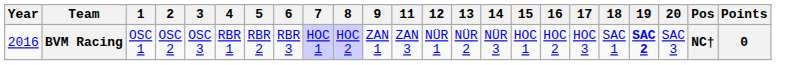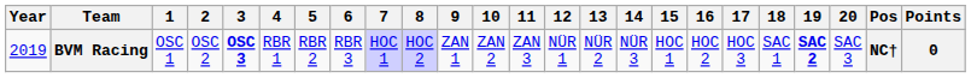 <table class="wikitable" style="text-align:center; font-size:85%">
 <tr>
 <th>Year</th>
 <th>Team</th>
 <th>1</th>
 <th>2</th>
 <th>3</th>
 <th>4</th>
 <th>5</th>
 <th>6</th>
 <th>7</th>
 <th>8</th>
 <th>9</th>
+<th>10</th>
 <th>11</th>
 <th>12</th>
 <th>13</th>
 <th>14</th>
 <th>15</th>
 <th>16</th>
 <th>17</th>
 <th>18</th>
 <th>19</th>
 <th>20</th>
 <th>Pos</th>
 <th>Points</th>
 </tr>
 <tr>
-<td><a href='#'>2016</a></td>
+<td><a href='#'>2019</a></td>
 <th nowrap>BVM Racing</th>
 <td style="background:#;"><a href='#'>OSC<br>1</a></td>
 <td style="background:#;"><a href='#'>OSC<br>2</a></td>
-<td style="background:#;"><a href='#'>OSC<br>3</a></td>
+<td style="background:#;"><strong><a href='#'>OSC<br>3</a></strong></td>
 <td style="background:#;"><a href='#'>RBR<br>1</a></td>
 <td style="background:#;"><a href='#'>RBR<br>2</a></td>
 <td style="background:#;"><a href='#'>RBR<br>3</a></td>
 <td style="background:#CFCFFF;"><a href='#'>HOC<br>1</a><br></td>
 <td style="background:#CFCFFF;"><a href='#'>HOC<br>2</a><br></td>
 <td style="background:#;"><a href='#'>ZAN<br>1</a></td>
+<td style="background:#;"><a href='#'>ZAN<br>2</a></td>
 <td style="background:#;"><a href='#'>ZAN<br>3</a></td>
 <td style="background:#;"><a href='#'>NÜR<br>1</a></td>
 <td style="background:#;"><a href='#'>NÜR<br>2</a></td>
 <td style="background:#;"><a href='#'>NÜR<br>3</a></td>
 <td style="background:#;"><a href='#'>HOC<br>1</a></td>
 <td style="background:#;"><a href='#'>HOC<br>2</a></td>
 <td style="background:#;"><a href='#'>HOC<br>3</a></td>
 <td style="background:#;"><a href='#'>SAC<br>1</a></td>
 <td style="background:#;"><strong><a href='#'>SAC<br>2</a></strong></td>
 <td style="background:#;"><a href='#'>SAC<br>3</a></td>
 <th>NC†</th>
 <th>0</th>
 </tr>
 </table>
